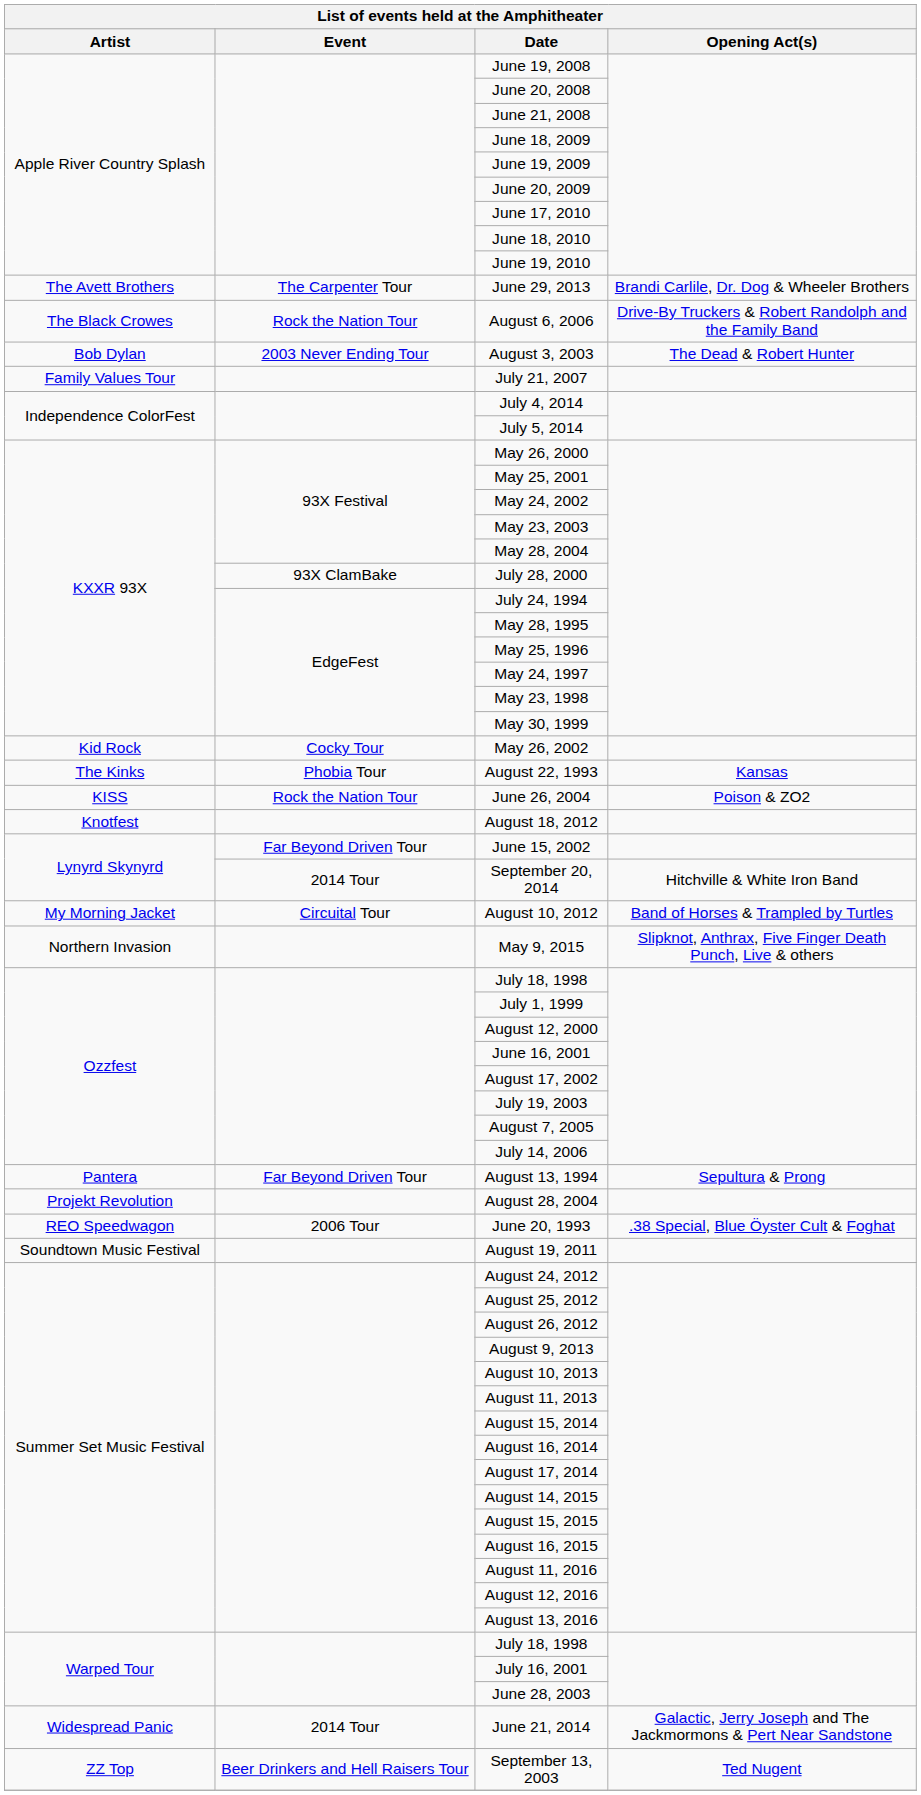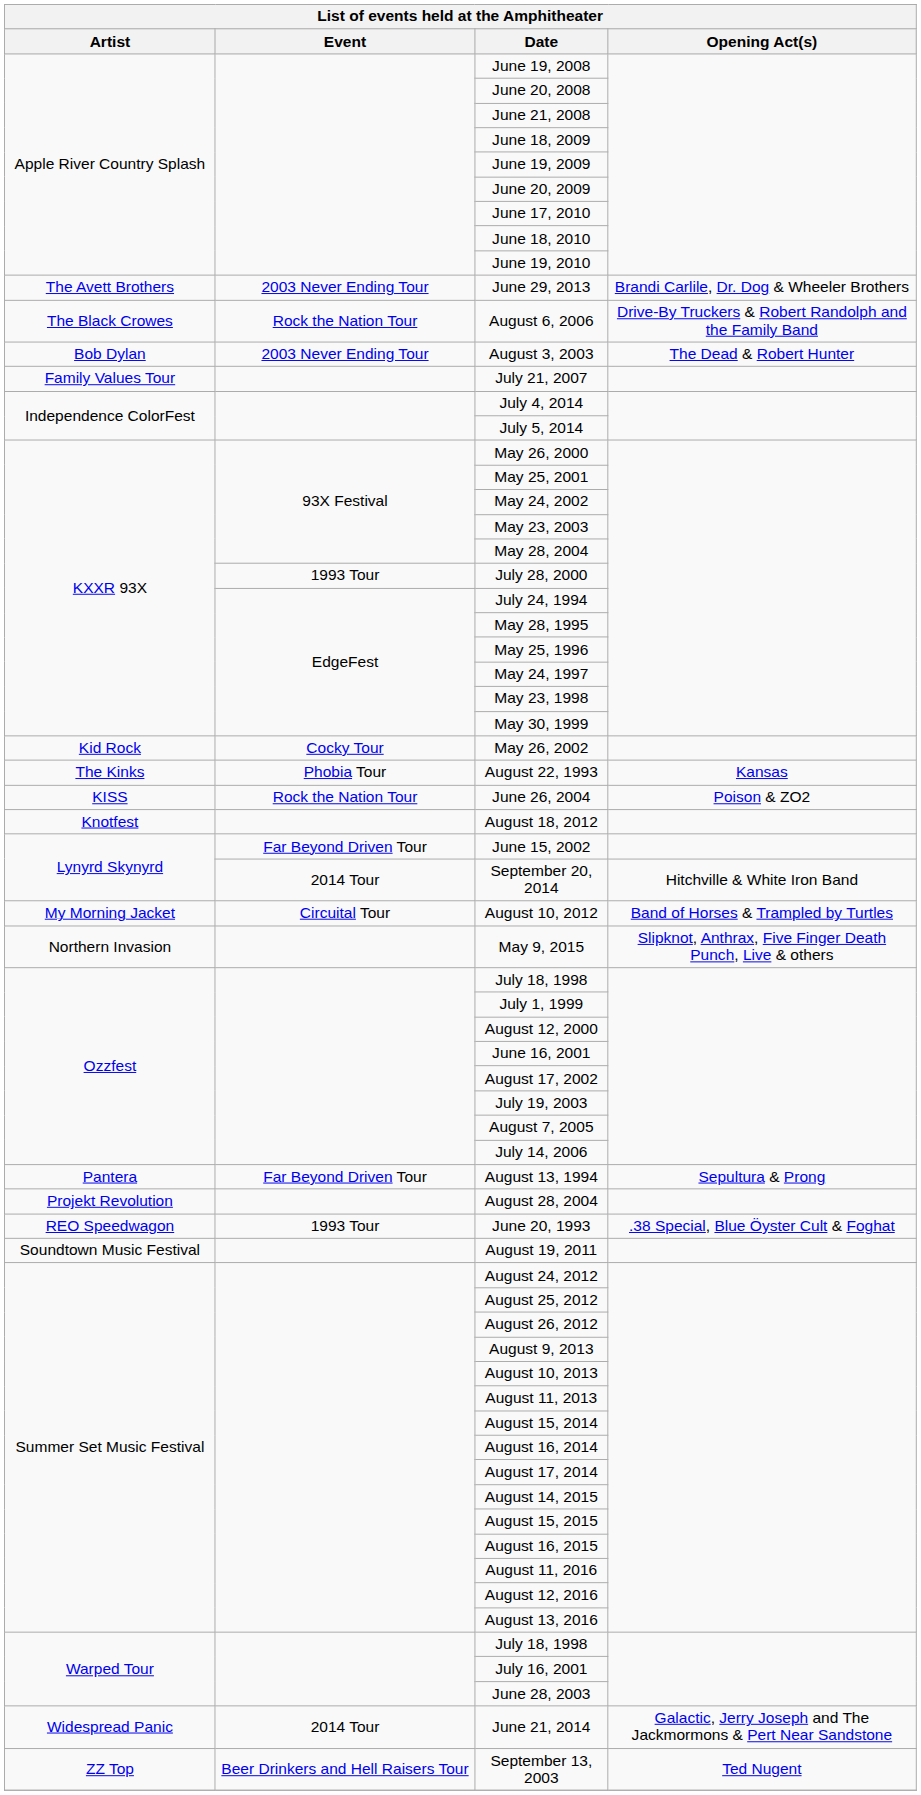 <table class="wikitable collapsible collapsed">
 <tr>
 <th colspan="5">List of events held at the Amphitheater</th>
 </tr>
 <tr bgcolor="#CCCCCC">
 <th width="210">Artist</th>
 <th width="260">Event</th>
 <th width="130">Date</th>
 <th width="310">Opening Act(s)</th>
 </tr>
 <tr>
 <td align="center" rowspan="9">Apple River Country Splash</td>
 <td align="center" rowspan="9"></td>
 <td align="center">June 19, 2008</td>
 <td align="center" rowspan="9"></td>
 </tr>
 <tr>
 <td align="center">June 20, 2008</td>
 </tr>
 <tr>
 <td align="center">June 21, 2008</td>
 </tr>
 <tr>
 <td align="center">June 18, 2009</td>
 </tr>
 <tr>
 <td align="center">June 19, 2009</td>
 </tr>
 <tr>
 <td align="center">June 20, 2009</td>
 </tr>
 <tr>
 <td align="center">June 17, 2010</td>
 </tr>
 <tr>
 <td align="center">June 18, 2010</td>
 </tr>
 <tr>
 <td align="center">June 19, 2010</td>
 </tr>
 <tr>
 <td align="center"><a href='#'>The Avett Brothers</a></td>
-<td align="center"><a href='#'>The Carpenter</a> Tour</td>
+<td align="center"><a href='#'>2003 Never Ending Tour</a></td>
 <td align="center">June 29, 2013</td>
 <td align="center"><a href='#'>Brandi Carlile</a>, <a href='#'>Dr. Dog</a> & Wheeler Brothers</td>
 </tr>
 <tr>
 <td align="center"><a href='#'>The Black Crowes</a></td>
 <td align="center"><a href='#'>Rock the Nation Tour</a></td>
 <td align="center">August 6, 2006</td>
 <td align="center"><a href='#'>Drive-By Truckers</a> & <a href='#'>Robert Randolph and the Family Band</a></td>
 </tr>
 <tr>
 <td align="center"><a href='#'>Bob Dylan</a></td>
 <td align="center"><a href='#'>2003 Never Ending Tour</a></td>
 <td align="center">August 3, 2003</td>
 <td align="center"><a href='#'>The Dead</a> & <a href='#'>Robert Hunter</a></td>
 </tr>
 <tr>
 <td align="center"><a href='#'>Family Values Tour</a></td>
 <td align="center"></td>
 <td align="center">July 21, 2007</td>
 <td align="center"></td>
 </tr>
 <tr>
 <td align="center" rowspan="2">Independence ColorFest</td>
 <td align="center" rowspan="2"></td>
 <td align="center">July 4, 2014</td>
 <td align="center" rowspan="2"></td>
 </tr>
 <tr>
 <td align="center">July 5, 2014</td>
 </tr>
 <tr>
 <td align="center" rowspan="12"><a href='#'>KXXR</a> 93X</td>
 <td align="center" rowspan="5">93X Festival</td>
 <td align="center">May 26, 2000</td>
 <td align="center" rowspan="12"></td>
 </tr>
 <tr>
 <td align="center">May 25, 2001</td>
 </tr>
 <tr>
 <td align="center">May 24, 2002</td>
 </tr>
 <tr>
 <td align="center">May 23, 2003</td>
 </tr>
 <tr>
 <td align="center">May 28, 2004</td>
 </tr>
 <tr>
-<td align="center">93X ClamBake</td>
+<td align="center">1993 Tour</td>
 <td align="center">July 28, 2000</td>
 </tr>
 <tr>
 <td align="center" rowspan="6">EdgeFest</td>
 <td align="center">July 24, 1994</td>
 </tr>
 <tr>
 <td align="center">May 28, 1995</td>
 </tr>
 <tr>
 <td align="center">May 25, 1996</td>
 </tr>
 <tr>
 <td align="center">May 24, 1997</td>
 </tr>
 <tr>
 <td align="center">May 23, 1998</td>
 </tr>
 <tr>
 <td align="center">May 30, 1999</td>
 </tr>
 <tr>
 <td align="center"><a href='#'>Kid Rock</a></td>
 <td align="center"><a href='#'>Cocky Tour</a></td>
 <td align="center">May 26, 2002</td>
 <td align="center"></td>
 </tr>
 <tr>
 <td align="center"><a href='#'>The Kinks</a></td>
 <td align="center"><a href='#'>Phobia</a> Tour</td>
 <td align="center">August 22, 1993</td>
 <td align="center"><a href='#'>Kansas</a></td>
 </tr>
 <tr>
 <td align="center"><a href='#'>KISS</a></td>
 <td align="center"><a href='#'>Rock the Nation Tour</a></td>
 <td align="center">June 26, 2004</td>
 <td align="center"><a href='#'>Poison</a> & ZO2</td>
 </tr>
 <tr>
 <td align="center"><a href='#'>Knotfest</a></td>
 <td align="center"></td>
 <td align="center">August 18, 2012</td>
 <td align="center"></td>
 </tr>
 <tr>
 <td align="center" rowspan="2"><a href='#'>Lynyrd Skynyrd</a></td>
 <td align="center"><a href='#'>Far Beyond Driven</a> Tour</td>
 <td align="center">June 15, 2002</td>
 <td align="center"></td>
 </tr>
 <tr>
 <td align="center">2014 Tour</td>
 <td align="center">September 20, 2014</td>
 <td align="center">Hitchville & White Iron Band</td>
 </tr>
 <tr>
 <td align="center"><a href='#'>My Morning Jacket</a></td>
 <td align="center"><a href='#'>Circuital</a> Tour</td>
 <td align="center">August 10, 2012</td>
 <td align="center"><a href='#'>Band of Horses</a> & <a href='#'>Trampled by Turtles</a></td>
 </tr>
 <tr>
 <td align="center">Northern Invasion</td>
 <td align="center"></td>
 <td align="center">May 9, 2015</td>
 <td align="center"><a href='#'>Slipknot</a>, <a href='#'>Anthrax</a>, <a href='#'>Five Finger Death Punch</a>, <a href='#'>Live</a> & others</td>
 </tr>
 <tr>
 <td align="center" rowspan="8"><a href='#'>Ozzfest</a></td>
 <td align="center" rowspan="8"></td>
 <td align="center">July 18, 1998</td>
 <td align="center" rowspan="8"></td>
 </tr>
 <tr>
 <td align="center">July 1, 1999</td>
 </tr>
 <tr>
 <td align="center">August 12, 2000</td>
 </tr>
 <tr>
 <td align="center">June 16, 2001</td>
 </tr>
 <tr>
 <td align="center">August 17, 2002</td>
 </tr>
 <tr>
 <td align="center">July 19, 2003</td>
 </tr>
 <tr>
 <td align="center">August 7, 2005</td>
 </tr>
 <tr>
 <td align="center">July 14, 2006</td>
 </tr>
 <tr>
 <td align="center"><a href='#'>Pantera</a></td>
 <td align="center"><a href='#'>Far Beyond Driven</a> Tour</td>
 <td align="center">August 13, 1994</td>
 <td align="center"><a href='#'>Sepultura</a> & <a href='#'>Prong</a></td>
 </tr>
 <tr>
 <td align="center"><a href='#'>Projekt Revolution</a></td>
 <td align="center"></td>
 <td align="center">August 28, 2004</td>
 <td align="center"></td>
 </tr>
 <tr>
 <td align="center"><a href='#'>REO Speedwagon</a></td>
-<td align="center">2006 Tour</td>
+<td align="center">1993 Tour</td>
 <td align="center">June 20, 1993</td>
 <td align="center"><a href='#'>.38 Special</a>, <a href='#'>Blue Öyster Cult</a> & <a href='#'>Foghat</a></td>
 </tr>
 <tr>
 <td align="center">Soundtown Music Festival</td>
 <td align="center"></td>
 <td align="center">August 19, 2011</td>
 <td align="center"></td>
 </tr>
 <tr>
 <td align="center" rowspan="15">Summer Set Music Festival</td>
 <td align="center" rowspan="15"></td>
 <td align="center">August 24, 2012</td>
 <td align="center" rowspan="15"></td>
 </tr>
 <tr>
 <td align="center">August 25, 2012</td>
 </tr>
 <tr>
 <td align="center">August 26, 2012</td>
 </tr>
 <tr>
 <td align="center">August 9, 2013</td>
 </tr>
 <tr>
 <td align="center">August 10, 2013</td>
 </tr>
 <tr>
 <td align="center">August 11, 2013</td>
 </tr>
 <tr>
 <td align="center">August 15, 2014</td>
 </tr>
 <tr>
 <td align="center">August 16, 2014</td>
 </tr>
 <tr>
 <td align="center">August 17, 2014</td>
 </tr>
 <tr>
 <td align="center">August 14, 2015</td>
 </tr>
 <tr>
 <td align="center">August 15, 2015</td>
 </tr>
 <tr>
 <td align="center">August 16, 2015</td>
 </tr>
 <tr>
 <td align="center">August 11, 2016</td>
 </tr>
 <tr>
 <td align="center">August 12, 2016</td>
 </tr>
 <tr>
 <td align="center">August 13, 2016</td>
 </tr>
 <tr>
 <td align="center" rowspan="3"><a href='#'>Warped Tour</a></td>
 <td align="center" rowspan="3"></td>
 <td align="center">July 18, 1998</td>
 <td align="center" rowspan="3"></td>
 </tr>
 <tr>
 <td align="center">July 16, 2001</td>
 </tr>
 <tr>
 <td align="center">June 28, 2003</td>
 </tr>
 <tr>
 <td align="center"><a href='#'>Widespread Panic</a></td>
 <td align="center">2014 Tour</td>
 <td align="center">June 21, 2014</td>
 <td align="center"><a href='#'>Galactic</a>, <a href='#'>Jerry Joseph</a> and The Jackmormons & <a href='#'>Pert Near Sandstone</a></td>
 </tr>
 <tr>
 <td align="center"><a href='#'>ZZ Top</a></td>
 <td align="center"><a href='#'>Beer Drinkers and Hell Raisers Tour</a></td>
 <td align="center">September 13, 2003</td>
 <td align="center"><a href='#'>Ted Nugent</a></td>
 </tr>
 <tr>
 </tr>
 </table>
